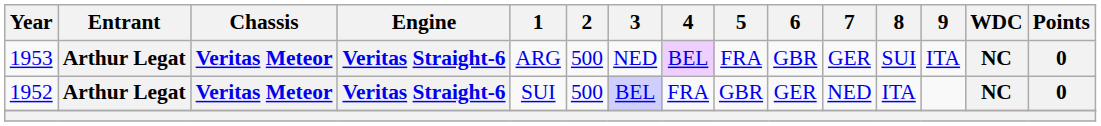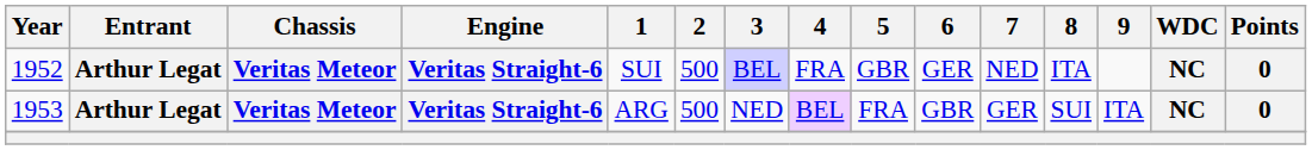 <table class="wikitable" style="text-align:center; font-size:90%">
 <tr>
 <th>Year</th>
 <th>Entrant</th>
 <th>Chassis</th>
 <th>Engine</th>
 <th>1</th>
 <th>2</th>
 <th>3</th>
 <th>4</th>
 <th>5</th>
 <th>6</th>
 <th>7</th>
 <th>8</th>
 <th>9</th>
 <th>WDC</th>
 <th>Points</th>
 </tr>
 <tr>
+<td><a href='#'>1952</a></td>
+<th>Arthur Legat</th>
+<th><a href='#'>Veritas</a> <a href='#'>Meteor</a></th>
+<th><a href='#'>Veritas</a> <a href='#'>Straight-6</a></th>
+<td><a href='#'>SUI</a></td>
+<td><a href='#'>500</a></td>
+<td style="background:#CFCFFF;"><a href='#'>BEL</a><br></td>
+<td><a href='#'>FRA</a></td>
+<td><a href='#'>GBR</a></td>
+<td><a href='#'>GER</a></td>
+<td><a href='#'>NED</a></td>
+<td><a href='#'>ITA</a></td>
+<td></td>
+<th>NC</th>
+<th>0</th>
+</tr>
+<tr>
 <td><a href='#'>1953</a></td>
 <th>Arthur Legat</th>
 <th><a href='#'>Veritas</a> <a href='#'>Meteor</a></th>
 <th><a href='#'>Veritas</a> <a href='#'>Straight-6</a></th>
 <td><a href='#'>ARG</a></td>
 <td><a href='#'>500</a></td>
 <td><a href='#'>NED</a></td>
 <td style="background:#EFCFFF;"><a href='#'>BEL</a><br></td>
 <td><a href='#'>FRA</a></td>
 <td><a href='#'>GBR</a></td>
 <td><a href='#'>GER</a></td>
 <td><a href='#'>SUI</a></td>
 <td><a href='#'>ITA</a></td>
 <th>NC</th>
 <th>0</th>
 </tr>
 <tr>
-<td><a href='#'>1952</a></td>
-<th>Arthur Legat</th>
-<th><a href='#'>Veritas</a> <a href='#'>Meteor</a></th>
-<th><a href='#'>Veritas</a> <a href='#'>Straight-6</a></th>
-<td><a href='#'>SUI</a></td>
-<td><a href='#'>500</a></td>
-<td style="background:#CFCFFF;"><a href='#'>BEL</a><br></td>
-<td><a href='#'>FRA</a></td>
-<td><a href='#'>GBR</a></td>
-<td><a href='#'>GER</a></td>
-<td><a href='#'>NED</a></td>
-<td><a href='#'>ITA</a></td>
-<td></td>
-<th>NC</th>
-<th>0</th>
-</tr>
-<tr>
 </tr>
 <tr>
 <th colspan="15"></th>
 </tr>
 </table>
